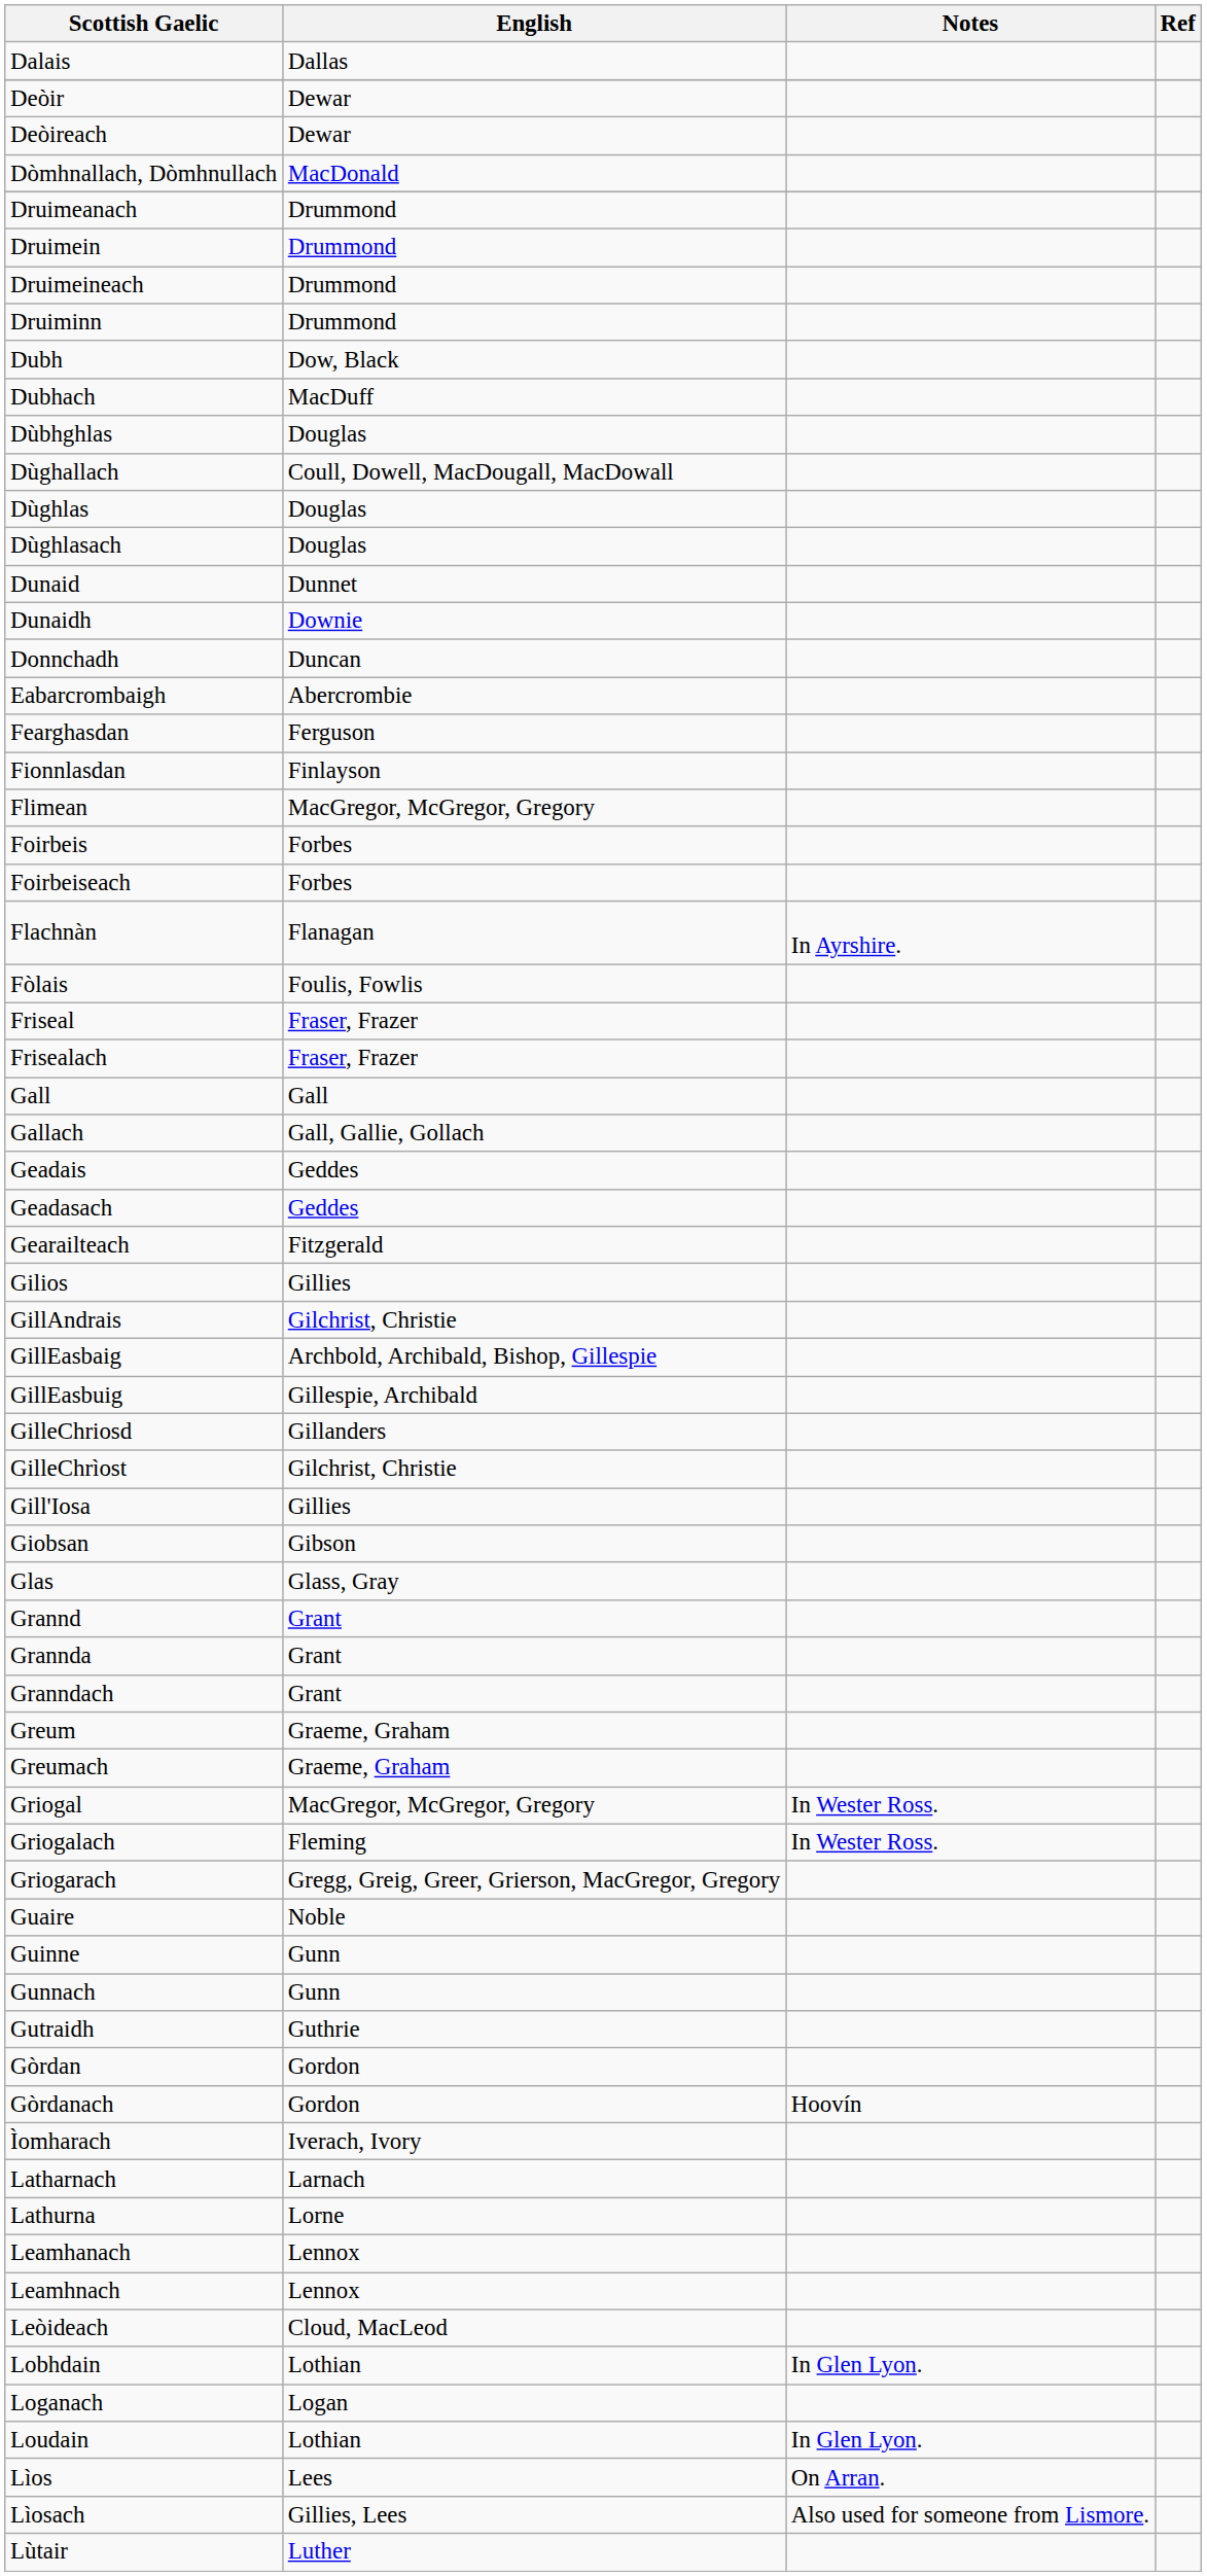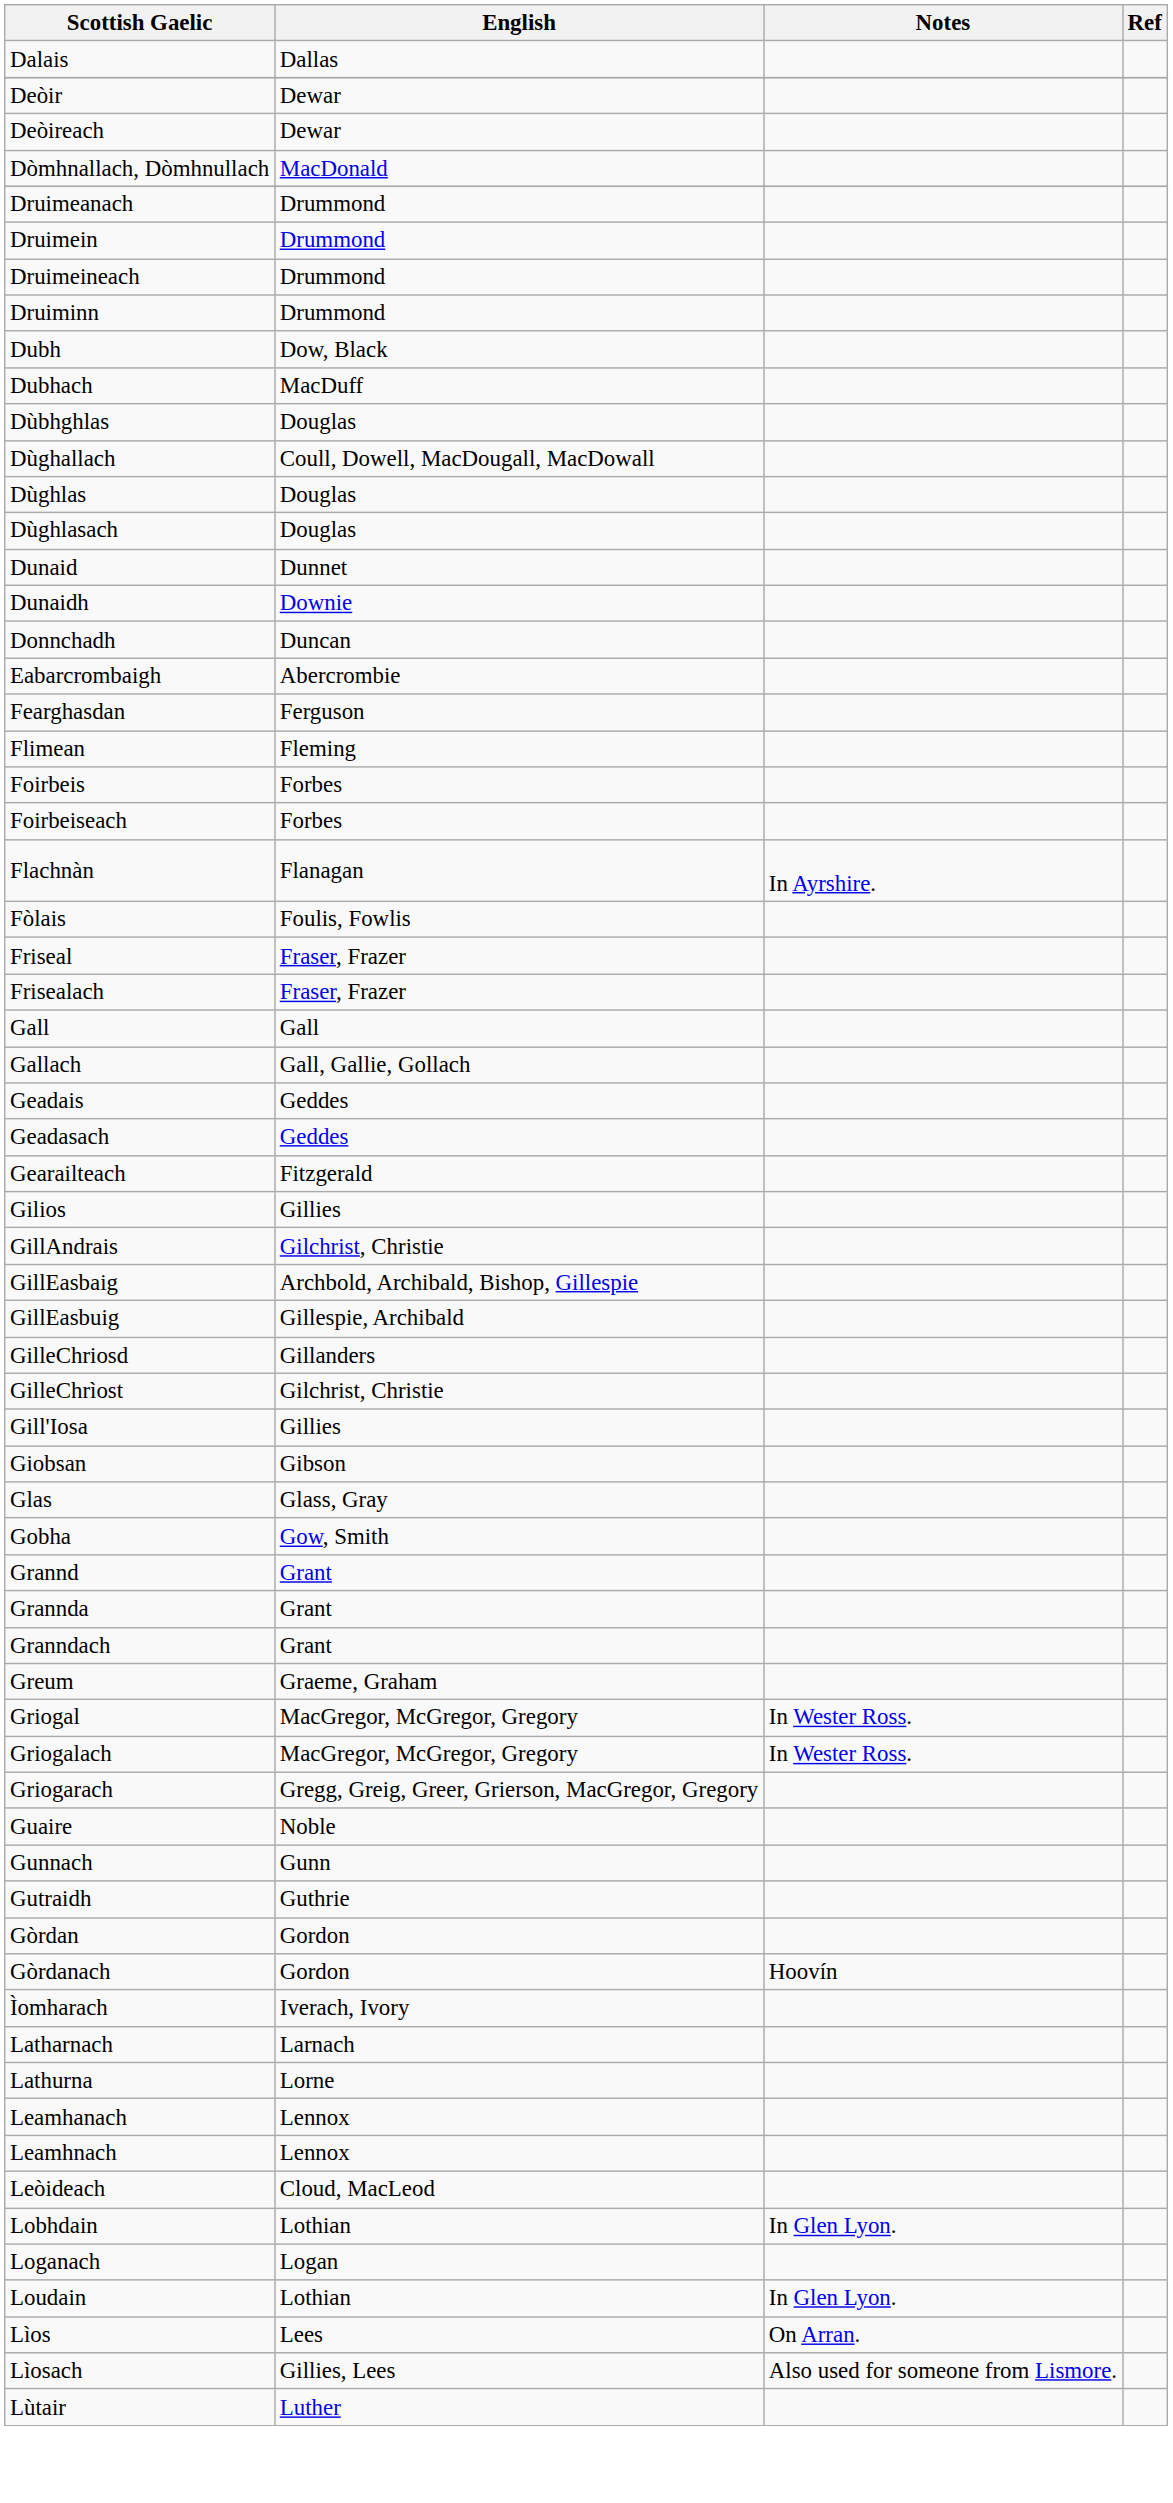 <table class="wikitable sortable">
 <tr>
 <th>Scottish Gaelic</th>
 <th>English</th>
 <th>Notes</th>
 <th>Ref</th>
 </tr>
 <tr>
 <td>Dalais</td>
 <td>Dallas</td>
 <td></td>
 <td></td>
 </tr>
 <tr>
 </tr>
 <tr>
 <td>Deòir</td>
 <td>Dewar</td>
 <td></td>
 <td></td>
 </tr>
 <tr>
 <td>Deòireach</td>
 <td>Dewar</td>
 <td></td>
 <td></td>
 </tr>
 <tr>
 <td>Dòmhnallach, Dòmhnullach</td>
 <td><a href='#'>MacDonald</a></td>
 <td></td>
 <td></td>
 </tr>
 <tr>
 </tr>
 <tr>
 <td>Druimeanach</td>
 <td>Drummond</td>
 <td></td>
 <td></td>
 </tr>
 <tr>
 <td>Druimein</td>
 <td><a href='#'>Drummond</a></td>
 <td></td>
 <td></td>
 </tr>
 <tr>
 <td>Druimeineach</td>
 <td>Drummond</td>
 <td></td>
 <td></td>
 </tr>
 <tr>
 <td>Druiminn</td>
 <td>Drummond</td>
 <td></td>
 <td></td>
 </tr>
 <tr>
 <td>Dubh</td>
 <td>Dow, Black</td>
 <td></td>
 <td></td>
 </tr>
 <tr>
 <td>Dubhach</td>
 <td>MacDuff</td>
 <td></td>
 <td></td>
 </tr>
 <tr>
 <td>Dùbhghlas</td>
 <td>Douglas</td>
 <td></td>
 <td></td>
 </tr>
 <tr>
 <td>Dùghallach</td>
 <td>Coull, Dowell, MacDougall, MacDowall</td>
 <td></td>
 <td></td>
 </tr>
 <tr>
 <td>Dùghlas</td>
 <td>Douglas</td>
 <td></td>
 <td></td>
 </tr>
 <tr>
 <td>Dùghlasach</td>
 <td>Douglas</td>
 <td></td>
 <td></td>
 </tr>
 <tr>
 <td>Dunaid</td>
 <td>Dunnet</td>
 <td></td>
 <td></td>
 </tr>
 <tr>
 <td>Dunaidh</td>
 <td><a href='#'>Downie</a></td>
 <td></td>
 <td></td>
 </tr>
 <tr>
 <td>Donnchadh</td>
 <td>Duncan</td>
 <td></td>
 <td></td>
 </tr>
 <tr>
 <td>Eabarcrombaigh</td>
 <td>Abercrombie</td>
 <td></td>
 <td></td>
 </tr>
 <tr>
 <td>Fearghasdan</td>
 <td>Ferguson</td>
 <td></td>
 <td></td>
 </tr>
 <tr>
-<td>Fionnlasdan</td>
-<td>Finlayson</td>
-<td></td>
-<td></td>
-</tr>
-<tr>
 <td>Flimean</td>
-<td>MacGregor, McGregor, Gregory</td>
+<td>Fleming</td>
 <td></td>
 <td></td>
 </tr>
 <tr>
 <td>Foirbeis</td>
 <td>Forbes</td>
 <td></td>
 <td></td>
 </tr>
 <tr>
 <td>Foirbeiseach</td>
 <td>Forbes</td>
 <td></td>
 <td></td>
 </tr>
 <tr>
 <td>Flachnàn</td>
 <td>Flanagan</td>
 <td><br>In <a href='#'>Ayrshire</a>.</td>
 <td></td>
 </tr>
 <tr>
 <td>Fòlais</td>
 <td>Foulis, Fowlis</td>
 <td></td>
 <td></td>
 </tr>
 <tr>
 <td>Friseal</td>
 <td><a href='#'>Fraser</a>, Frazer</td>
 <td></td>
 <td></td>
 </tr>
 <tr>
 <td>Frisealach</td>
 <td><a href='#'>Fraser</a>, Frazer</td>
 <td></td>
 <td></td>
 </tr>
 <tr>
 <td>Gall</td>
 <td>Gall</td>
 <td></td>
 <td></td>
 </tr>
 <tr>
 <td>Gallach</td>
 <td>Gall, Gallie, Gollach</td>
 <td></td>
 <td></td>
 </tr>
 <tr>
 <td>Geadais</td>
 <td>Geddes</td>
 <td></td>
 <td></td>
 </tr>
 <tr>
 <td>Geadasach</td>
 <td><a href='#'>Geddes</a></td>
 <td></td>
 <td></td>
 </tr>
 <tr>
 <td>Gearailteach</td>
 <td>Fitzgerald</td>
 <td></td>
 <td></td>
 </tr>
 <tr>
 <td>Gilios</td>
 <td>Gillies</td>
 <td></td>
 <td></td>
 </tr>
 <tr>
 <td>GillAndrais</td>
 <td><a href='#'>Gilchrist</a>, Christie</td>
 <td></td>
 <td></td>
 </tr>
 <tr>
 <td>GillEasbaig</td>
 <td>Archbold, Archibald, Bishop, <a href='#'>Gillespie</a></td>
 <td></td>
 <td></td>
 </tr>
 <tr>
 <td>GillEasbuig</td>
 <td>Gillespie, Archibald</td>
 <td></td>
 <td></td>
 </tr>
 <tr>
 <td>GilleChriosd</td>
 <td>Gillanders</td>
 <td></td>
 <td></td>
 </tr>
 <tr>
 <td>GilleChrìost</td>
 <td>Gilchrist, Christie</td>
 <td></td>
 <td></td>
 </tr>
 <tr>
 <td>Gill'Iosa</td>
 <td>Gillies</td>
 <td></td>
 <td></td>
 </tr>
 <tr>
 <td>Giobsan</td>
 <td>Gibson</td>
 <td></td>
 <td></td>
 </tr>
 <tr>
 <td>Glas</td>
 <td>Glass, Gray</td>
 <td></td>
 <td></td>
 </tr>
 <tr>
+<td>Gobha</td>
+<td><a href='#'>Gow</a>, Smith</td>
+<td></td>
+<td></td>
+</tr>
+<tr>
 <td>Grannd</td>
 <td><a href='#'>Grant</a></td>
 <td></td>
 <td></td>
 </tr>
 <tr>
 <td>Grannda</td>
 <td>Grant</td>
 <td></td>
 <td></td>
 </tr>
 <tr>
 <td>Granndach</td>
 <td>Grant</td>
 <td></td>
 <td></td>
 </tr>
 <tr>
 <td>Greum</td>
 <td>Graeme, Graham</td>
 <td></td>
 <td></td>
 </tr>
 <tr>
-<td>Greumach</td>
-<td>Graeme, <a href='#'>Graham</a></td>
-<td></td>
-<td></td>
-</tr>
-<tr>
 <td>Griogal</td>
 <td>MacGregor, McGregor, Gregory</td>
 <td>In <a href='#'>Wester Ross</a>.</td>
 <td></td>
 </tr>
 <tr>
 <td>Griogalach</td>
-<td>Fleming</td>
+<td>MacGregor, McGregor, Gregory</td>
 <td>In <a href='#'>Wester Ross</a>.</td>
 <td></td>
 </tr>
 <tr>
 <td>Griogarach</td>
 <td>Gregg, Greig, Greer, Grierson, MacGregor, Gregory</td>
 <td></td>
 <td></td>
 </tr>
 <tr>
 <td>Guaire</td>
 <td>Noble</td>
-<td></td>
-<td></td>
-</tr>
-<tr>
-<td>Guinne</td>
-<td>Gunn</td>
 <td></td>
 <td></td>
 </tr>
 <tr>
 <td>Gunnach</td>
 <td>Gunn</td>
 <td></td>
 <td></td>
 </tr>
 <tr>
 <td>Gutraidh</td>
 <td>Guthrie</td>
 <td></td>
 <td></td>
 </tr>
 <tr>
 <td>Gòrdan</td>
 <td>Gordon</td>
 <td></td>
 <td></td>
 </tr>
 <tr>
 <td>Gòrdanach</td>
 <td>Gordon</td>
 <td>Hoovín</td>
 <td></td>
 </tr>
 <tr>
 <td>Ìomharach</td>
 <td>Iverach, Ivory</td>
 <td></td>
 <td></td>
 </tr>
 <tr>
 <td>Latharnach</td>
 <td>Larnach</td>
 <td></td>
 <td></td>
 </tr>
 <tr>
 <td>Lathurna</td>
 <td>Lorne</td>
 <td></td>
 <td></td>
 </tr>
 <tr>
 <td>Leamhanach</td>
 <td>Lennox</td>
 <td></td>
 <td></td>
 </tr>
 <tr>
 <td>Leamhnach</td>
 <td>Lennox</td>
 <td></td>
 <td></td>
 </tr>
 <tr>
 <td>Leòideach</td>
 <td>Cloud, MacLeod</td>
 <td></td>
 <td></td>
 </tr>
 <tr>
 <td>Lobhdain</td>
 <td>Lothian</td>
 <td>In <a href='#'>Glen Lyon</a>.</td>
 <td></td>
 </tr>
 <tr>
 <td>Loganach</td>
 <td>Logan</td>
 <td></td>
 <td></td>
 </tr>
 <tr>
 <td>Loudain</td>
 <td>Lothian</td>
 <td>In <a href='#'>Glen Lyon</a>.</td>
 <td></td>
 </tr>
 <tr>
 <td>Lìos</td>
 <td>Lees</td>
 <td>On <a href='#'>Arran</a>.</td>
 <td></td>
 </tr>
 <tr>
 <td>Lìosach</td>
 <td>Gillies, Lees</td>
 <td>Also used for someone from <a href='#'>Lismore</a>.</td>
 <td></td>
 </tr>
 <tr>
 <td>Lùtair</td>
 <td><a href='#'>Luther</a></td>
 <td></td>
 <td></td>
 </tr>
 </table>
